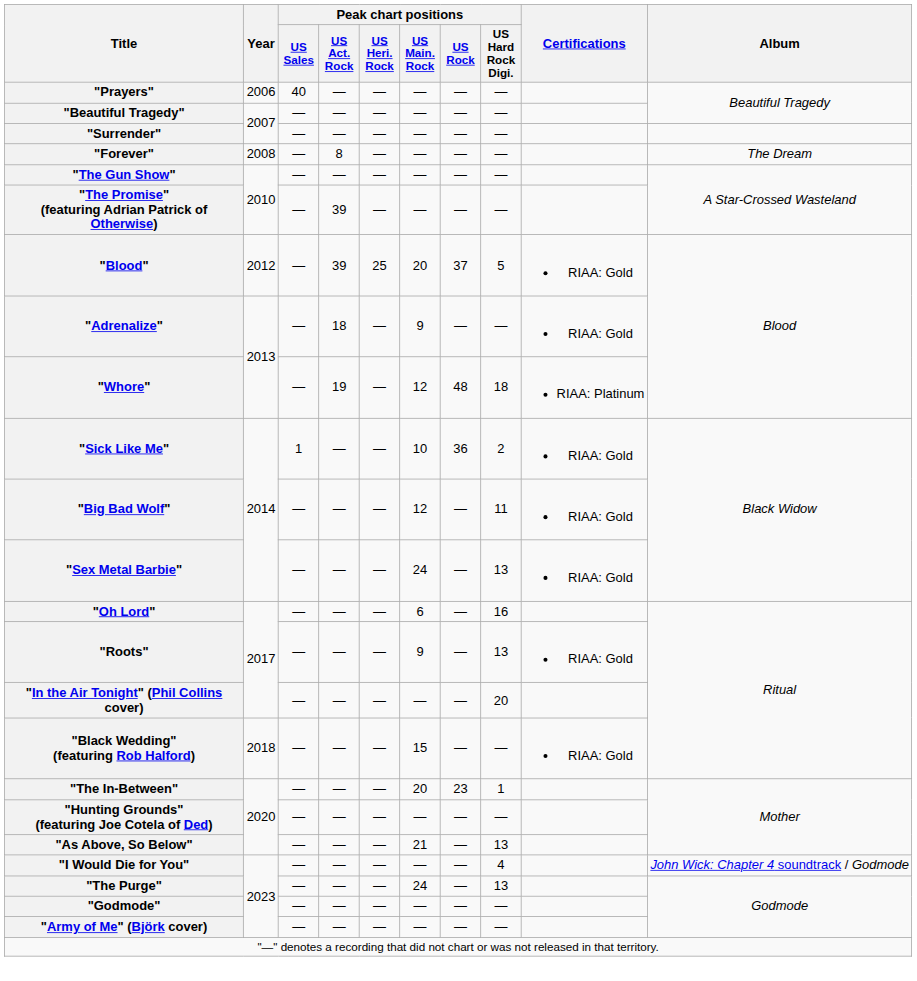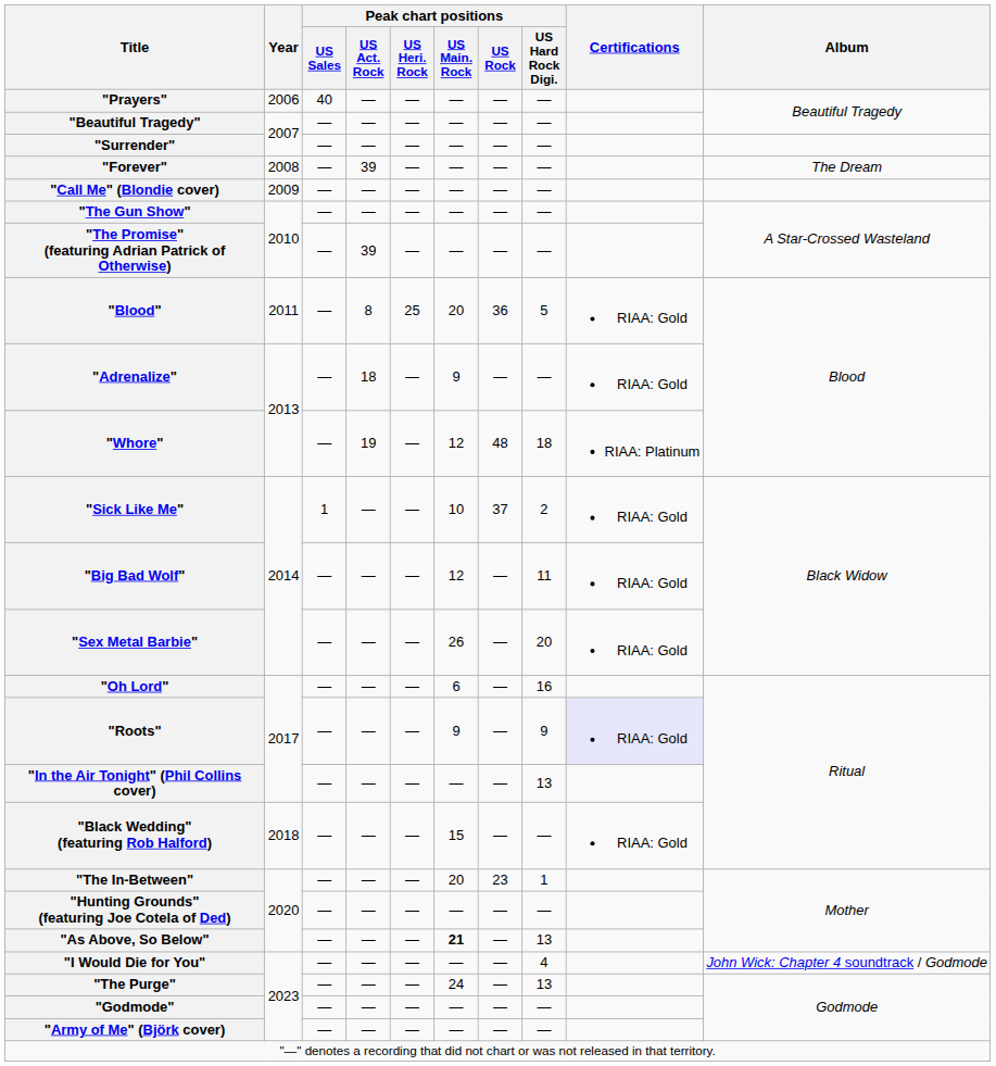 <table class="wikitable plainrowheaders" style="text-align:center;">
 <tr>
 <th scope="col" rowspan="2" style="width:18em;">Title</th>
 <th scope="col" rowspan="2">Year</th>
 <th scope="col" colspan="6">Peak chart positions</th>
 <th scope="col" rowspan="2"><a href='#'>Certifications</a></th>
 <th scope="col" rowspan="2">Album</th>
 </tr>
 <tr>
 <th scope="col" style="width:3em;font-size:90%;"><a href='#'>US<br>Sales</a><br></th>
 <th scope="col" style="width:3em;font-size:90%;"><a href='#'>US<br>Act.<br>Rock</a><br></th>
 <th scope="col" style="width:3em;font-size:90%;"><a href='#'>US<br>Heri.<br>Rock</a><br></th>
 <th scope="col" style="width:3em;font-size:90%;"><a href='#'>US<br>Main.<br>Rock</a><br></th>
 <th scope="col" style="width:3em;font-size:90%;"><a href='#'>US<br>Rock</a><br></th>
 <th scope="col" style="width:3em;font-size:90%;">US Hard Rock Digi.</th>
 </tr>
 <tr>
 <th scope="row">"Prayers"</th>
 <td>2006</td>
 <td>40</td>
 <td>—</td>
 <td>—</td>
 <td>—</td>
 <td>—</td>
 <td>—</td>
 <td></td>
 <td rowspan="2"><em>Beautiful Tragedy</em></td>
 </tr>
 <tr>
 <th scope="row">"Beautiful Tragedy"</th>
 <td rowspan="2">2007</td>
 <td>—</td>
 <td>—</td>
 <td>—</td>
 <td>—</td>
 <td>—</td>
 <td>—</td>
 <td></td>
 </tr>
 <tr>
 <th scope="row">"Surrender"</th>
 <td>—</td>
 <td>—</td>
 <td>—</td>
 <td>—</td>
 <td>—</td>
 <td>—</td>
 <td></td>
 <td></td>
 </tr>
 <tr>
 <th scope="row">"Forever"</th>
 <td>2008</td>
 <td>—</td>
-<td>8</td>
+<td>39</td>
 <td>—</td>
 <td>—</td>
 <td>—</td>
 <td>—</td>
 <td></td>
 <td><em>The Dream</em></td>
+</tr>
+<tr>
+<th scope="row">"<a href='#'>Call Me</a>" <span>(<a href='#'>Blondie</a> cover)</span></th>
+<td>2009</td>
+<td>—</td>
+<td>—</td>
+<td>—</td>
+<td>—</td>
+<td>—</td>
+<td>—</td>
+<td></td>
+<td></td>
 </tr>
 <tr>
 <th scope="row">"<a href='#'>The Gun Show</a>"</th>
 <td rowspan="2">2010</td>
 <td>—</td>
 <td>—</td>
 <td>—</td>
 <td>—</td>
 <td>—</td>
 <td>—</td>
 <td></td>
 <td rowspan="2"><em>A Star-Crossed Wasteland</em></td>
 </tr>
 <tr>
 <th scope="row">"<a href='#'>The Promise</a>"<br><span>(featuring Adrian Patrick of <a href='#'>Otherwise</a>)</span></th>
 <td>—</td>
 <td>39</td>
 <td>—</td>
 <td>—</td>
 <td>—</td>
 <td>—</td>
 <td></td>
 </tr>
 <tr>
 <th scope="row">"<a href='#'>Blood</a>"</th>
-<td>2012</td>
+<td>2011</td>
 <td>—</td>
-<td>39</td>
+<td>8</td>
 <td>25</td>
 <td>20</td>
-<td>37</td>
+<td>36</td>
 <td>5</td>
 <td><br><ul><li>RIAA: Gold</li></ul></td>
 <td rowspan="3"><em>Blood</em></td>
 </tr>
 <tr>
 <th scope="row">"<a href='#'>Adrenalize</a>"</th>
 <td rowspan="2">2013</td>
 <td>—</td>
 <td>18</td>
 <td>—</td>
 <td>9</td>
 <td>—</td>
 <td>—</td>
 <td><br><ul><li>RIAA: Gold</li></ul></td>
 </tr>
 <tr>
 <th scope="row">"<a href='#'>Whore</a>"</th>
 <td>—</td>
 <td>19</td>
 <td>—</td>
 <td>12</td>
 <td>48</td>
 <td>18</td>
 <td><br><ul><li>RIAA: Platinum</li></ul></td>
 </tr>
 <tr>
 <th scope="row">"<a href='#'>Sick Like Me</a>"</th>
 <td rowspan="3">2014</td>
 <td>1</td>
 <td>—</td>
 <td>—</td>
 <td>10</td>
-<td>36</td>
+<td>37</td>
 <td>2</td>
 <td><br><ul><li>RIAA: Gold</li></ul></td>
 <td rowspan="3"><em>Black Widow</em></td>
 </tr>
 <tr>
 <th scope="row">"<a href='#'>Big Bad Wolf</a>"</th>
 <td>—</td>
 <td>—</td>
 <td>—</td>
 <td>12</td>
 <td>—</td>
 <td>11</td>
 <td><br><ul><li>RIAA: Gold</li></ul></td>
 </tr>
 <tr>
 <th scope="row">"<a href='#'>Sex Metal Barbie</a>"</th>
 <td>—</td>
 <td>—</td>
 <td>—</td>
-<td>24</td>
+<td>26</td>
 <td>—</td>
-<td>13</td>
+<td>20</td>
 <td><br><ul><li>RIAA: Gold</li></ul></td>
 </tr>
 <tr>
 <th scope="row">"<a href='#'>Oh Lord</a>"</th>
 <td rowspan="3">2017</td>
 <td>—</td>
 <td>—</td>
 <td>—</td>
 <td>6</td>
 <td>—</td>
 <td>16</td>
 <td></td>
 <td rowspan="4"><em>Ritual</em></td>
 </tr>
 <tr>
 <th scope="row">"Roots"</th>
 <td>—</td>
 <td>—</td>
 <td>—</td>
 <td>9</td>
 <td>—</td>
-<td>13</td>
-<td><br><ul><li>RIAA: Gold</li></ul></td>
+<td>9</td>
+<td style="background: lavender;"><br><ul><li>RIAA: Gold</li></ul></td>
 </tr>
 <tr>
 <th scope="row">"<a href='#'>In the Air Tonight</a>" <span>(<a href='#'>Phil Collins</a> cover)</span></th>
 <td>—</td>
 <td>—</td>
 <td>—</td>
 <td>—</td>
 <td>—</td>
-<td>20</td>
+<td>13</td>
 <td></td>
 </tr>
 <tr>
 <th scope="row">"Black Wedding"<br><span>(featuring <a href='#'>Rob Halford</a>)</span></th>
 <td>2018</td>
 <td>—</td>
 <td>—</td>
 <td>—</td>
 <td>15</td>
 <td>—</td>
 <td>—</td>
 <td><br><ul><li>RIAA: Gold</li></ul></td>
 </tr>
 <tr>
 <th scope="row">"The In-Between"</th>
 <td rowspan="3">2020</td>
 <td>—</td>
 <td>—</td>
 <td>—</td>
 <td>20</td>
 <td>23</td>
 <td>1</td>
 <td></td>
 <td rowspan="3"><em>Mother</em></td>
 </tr>
 <tr>
 <th scope="row">"Hunting Grounds"<br><span>(featuring Joe Cotela of <a href='#'>Ded</a>)</span></th>
 <td>—</td>
 <td>—</td>
 <td>—</td>
 <td>—</td>
 <td>—</td>
 <td>—</td>
 <td></td>
 </tr>
 <tr>
 <th scope="row">"As Above, So Below"</th>
 <td>—</td>
 <td>—</td>
 <td>—</td>
-<td>21</td>
+<td><strong>21</strong></td>
 <td>—</td>
 <td>13</td>
 <td></td>
 </tr>
 <tr>
 <th scope="row">"I Would Die for You"</th>
 <td rowspan="4">2023</td>
 <td>—</td>
 <td>—</td>
 <td>—</td>
 <td>—</td>
 <td>—</td>
 <td>4</td>
 <td></td>
 <td><a href='#'><em>John Wick: Chapter 4</em> soundtrack</a> / <em>Godmode</em></td>
 </tr>
 <tr>
 <th scope="row">"The Purge"</th>
 <td>—</td>
 <td>—</td>
 <td>—</td>
 <td>24</td>
 <td>—</td>
 <td>13</td>
 <td></td>
 <td rowspan="3"><em>Godmode</em></td>
 </tr>
 <tr>
 <th scope="row">"Godmode"</th>
 <td>—</td>
 <td>—</td>
 <td>—</td>
 <td>—</td>
 <td>—</td>
 <td>—</td>
 <td></td>
 </tr>
 <tr>
 <th scope="row">"<a href='#'>Army of Me</a>" <span>(<a href='#'>Björk</a> cover)</span></th>
 <td>—</td>
 <td>—</td>
 <td>—</td>
 <td>—</td>
 <td>—</td>
 <td>—</td>
 <td></td>
 </tr>
 <tr>
 <td colspan="10" style="font-size:90%">"—" denotes a recording that did not chart or was not released in that territory.</td>
 </tr>
 </table>
